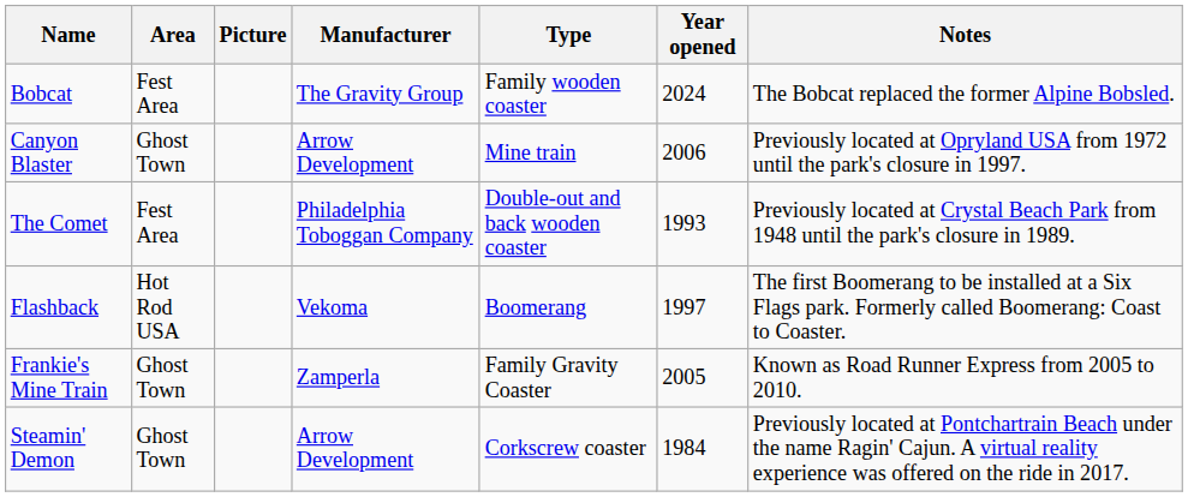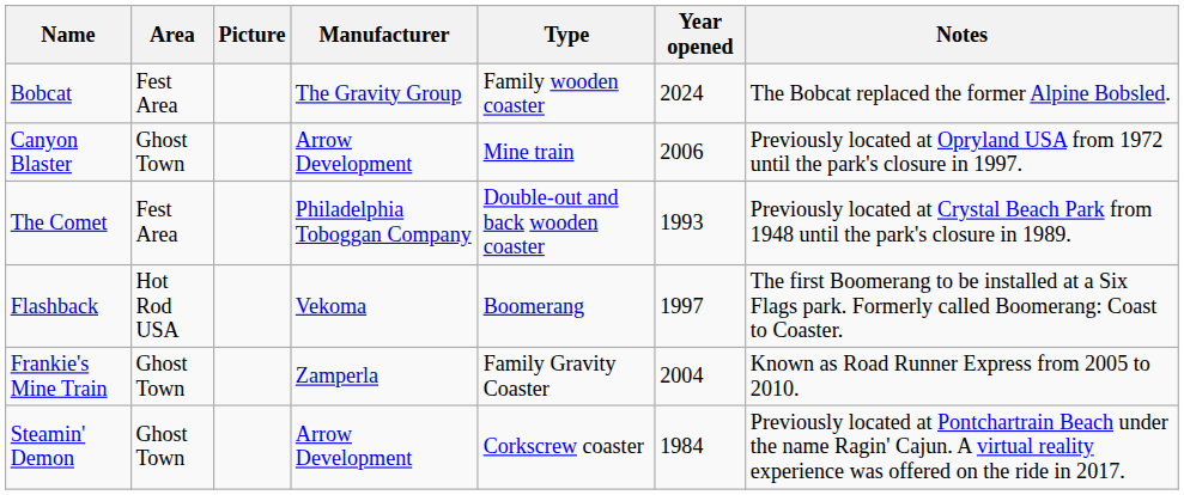 <table class="wikitable sortable">
 <tr>
 <th>Name</th>
 <th>Area</th>
 <th class=>Picture</th>
 <th>Manufacturer</th>
 <th class="unsortable">Type</th>
 <th>Year opened</th>
 <th class="unsortable">Notes</th>
 </tr>
 <tr>
 <td><a href='#'>Bobcat</a></td>
 <td>Fest Area</td>
 <td></td>
 <td><a href='#'>The Gravity Group</a></td>
 <td>Family <a href='#'>wooden coaster</a></td>
 <td>2024</td>
 <td>The Bobcat replaced the former <a href='#'>Alpine Bobsled</a>.</td>
 </tr>
 <tr>
 <td><a href='#'>Canyon Blaster</a></td>
 <td>Ghost Town</td>
 <td></td>
 <td><a href='#'>Arrow Development</a></td>
 <td><a href='#'>Mine train</a></td>
 <td>2006</td>
 <td>Previously located at <a href='#'>Opryland USA</a> from 1972 until the park's closure in 1997.</td>
 </tr>
 <tr>
 <td><a href='#'>The Comet</a></td>
 <td>Fest Area</td>
 <td></td>
 <td><a href='#'>Philadelphia Toboggan Company</a></td>
 <td><a href='#'>Double-out and back</a> <a href='#'>wooden coaster</a></td>
 <td>1993</td>
 <td>Previously located at <a href='#'>Crystal Beach Park</a> from 1948 until the park's closure in 1989.</td>
 </tr>
 <tr>
 <td><a href='#'>Flashback</a></td>
 <td>Hot Rod USA</td>
 <td></td>
 <td><a href='#'>Vekoma</a></td>
 <td><a href='#'>Boomerang</a></td>
 <td>1997</td>
 <td>The first Boomerang to be installed at a Six Flags park. Formerly called Boomerang: Coast to Coaster.</td>
 </tr>
 <tr>
 <td><a href='#'>Frankie's Mine Train</a></td>
 <td>Ghost Town</td>
 <td></td>
 <td><a href='#'>Zamperla</a></td>
 <td>Family Gravity Coaster</td>
-<td>2005</td>
+<td>2004</td>
 <td>Known as Road Runner Express from 2005 to 2010.</td>
 </tr>
 <tr>
 <td><a href='#'>Steamin' Demon</a></td>
 <td>Ghost Town</td>
 <td></td>
 <td><a href='#'>Arrow Development</a></td>
 <td><a href='#'>Corkscrew</a> coaster</td>
 <td>1984</td>
 <td>Previously located at <a href='#'>Pontchartrain Beach</a> under the name Ragin' Cajun. A <a href='#'>virtual reality</a> experience was offered on the ride in 2017.</td>
 </tr>
 </table>
